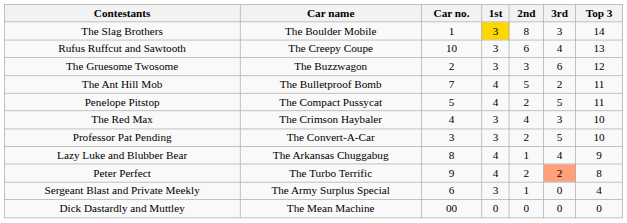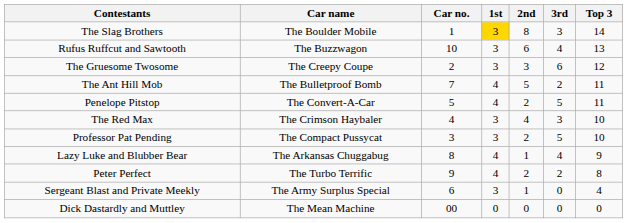 <table class="wikitable sortable" style="width:100%; text-align: center">
 <tr>
 <th>Contestants</th>
 <th>Car name</th>
 <th>Car no.</th>
 <th>1st</th>
 <th>2nd</th>
 <th>3rd</th>
 <th>Top 3</th>
 </tr>
 <tr>
 <td>The Slag Brothers</td>
 <td>The Boulder Mobile</td>
 <td style="text-align:center;">1</td>
 <td style="background: gold; text-align:center;">3</td>
 <td style="text-align:center;">8</td>
 <td style="text-align:center;">3</td>
 <td style="text-align:center;">14</td>
 </tr>
 <tr>
 <td>Rufus Ruffcut and Sawtooth</td>
-<td>The Creepy Coupe</td>
+<td>The Buzzwagon</td>
 <td style="text-align:center;">10</td>
 <td style="text-align:center;">3</td>
 <td style="text-align:center;">6</td>
 <td style="text-align:center;">4</td>
 <td style="text-align:center;">13</td>
 </tr>
 <tr>
 <td>The Gruesome Twosome</td>
-<td>The Buzzwagon</td>
+<td>The Creepy Coupe</td>
 <td style="text-align:center;">2</td>
 <td style="text-align:center;">3</td>
 <td style="text-align:center;">3</td>
 <td style="text-align:center;">6</td>
 <td style="text-align:center;">12</td>
 </tr>
 <tr>
 <td>The Ant Hill Mob</td>
 <td>The Bulletproof Bomb</td>
 <td style="text-align:center;">7</td>
 <td style="text-align:center;">4</td>
 <td style="text-align:center;">5</td>
 <td style="text-align:center;">2</td>
 <td style="text-align:center;">11</td>
 </tr>
 <tr>
 <td>Penelope Pitstop</td>
-<td>The Compact Pussycat</td>
+<td>The Convert-A-Car</td>
 <td style="text-align:center;">5</td>
 <td style="text-align:center;">4</td>
 <td style="text-align:center;">2</td>
 <td style="text-align:center;">5</td>
 <td style="text-align:center;">11</td>
 </tr>
 <tr>
 <td>The Red Max</td>
 <td>The Crimson Haybaler</td>
 <td style="text-align:center;">4</td>
 <td style="text-align:center;">3</td>
 <td style="text-align:center;">4</td>
 <td style="text-align:center;">3</td>
 <td style="text-align:center;">10</td>
 </tr>
 <tr>
 <td>Professor Pat Pending</td>
-<td>The Convert-A-Car</td>
+<td>The Compact Pussycat</td>
 <td style="text-align:center;">3</td>
 <td style="text-align:center;">3</td>
 <td style="text-align:center;">2</td>
 <td style="text-align:center;">5</td>
 <td style="text-align:center;">10</td>
 </tr>
 <tr>
 <td>Lazy Luke and Blubber Bear</td>
 <td>The Arkansas Chuggabug</td>
 <td style="text-align:center;">8</td>
 <td style="text-align:center;">4</td>
 <td style="text-align:center;">1</td>
 <td style="text-align:center;">4</td>
 <td style="text-align:center;">9</td>
 </tr>
 <tr>
 <td>Peter Perfect</td>
 <td>The Turbo Terrific</td>
 <td style="text-align:center;">9</td>
 <td style="text-align:center;">4</td>
 <td style="text-align:center;">2</td>
-<td style="background: lightsalmon; text-align:center;">2</td>
+<td style="text-align:center;">2</td>
 <td style="text-align:center;">8</td>
 </tr>
 <tr>
 <td>Sergeant Blast and Private Meekly</td>
 <td>The Army Surplus Special</td>
 <td style="text-align:center;">6</td>
 <td style="text-align:center;">3</td>
 <td style="text-align:center;">1</td>
 <td style="text-align:center;">0</td>
 <td style="text-align:center;">4</td>
 </tr>
 <tr>
 <td>Dick Dastardly and Muttley</td>
 <td>The Mean Machine</td>
 <td style="text-align:center;">00</td>
 <td style="text-align:center;">0</td>
 <td style="text-align:center;">0</td>
 <td style="text-align:center;">0</td>
 <td style="text-align:center;">0</td>
 </tr>
 </table>
